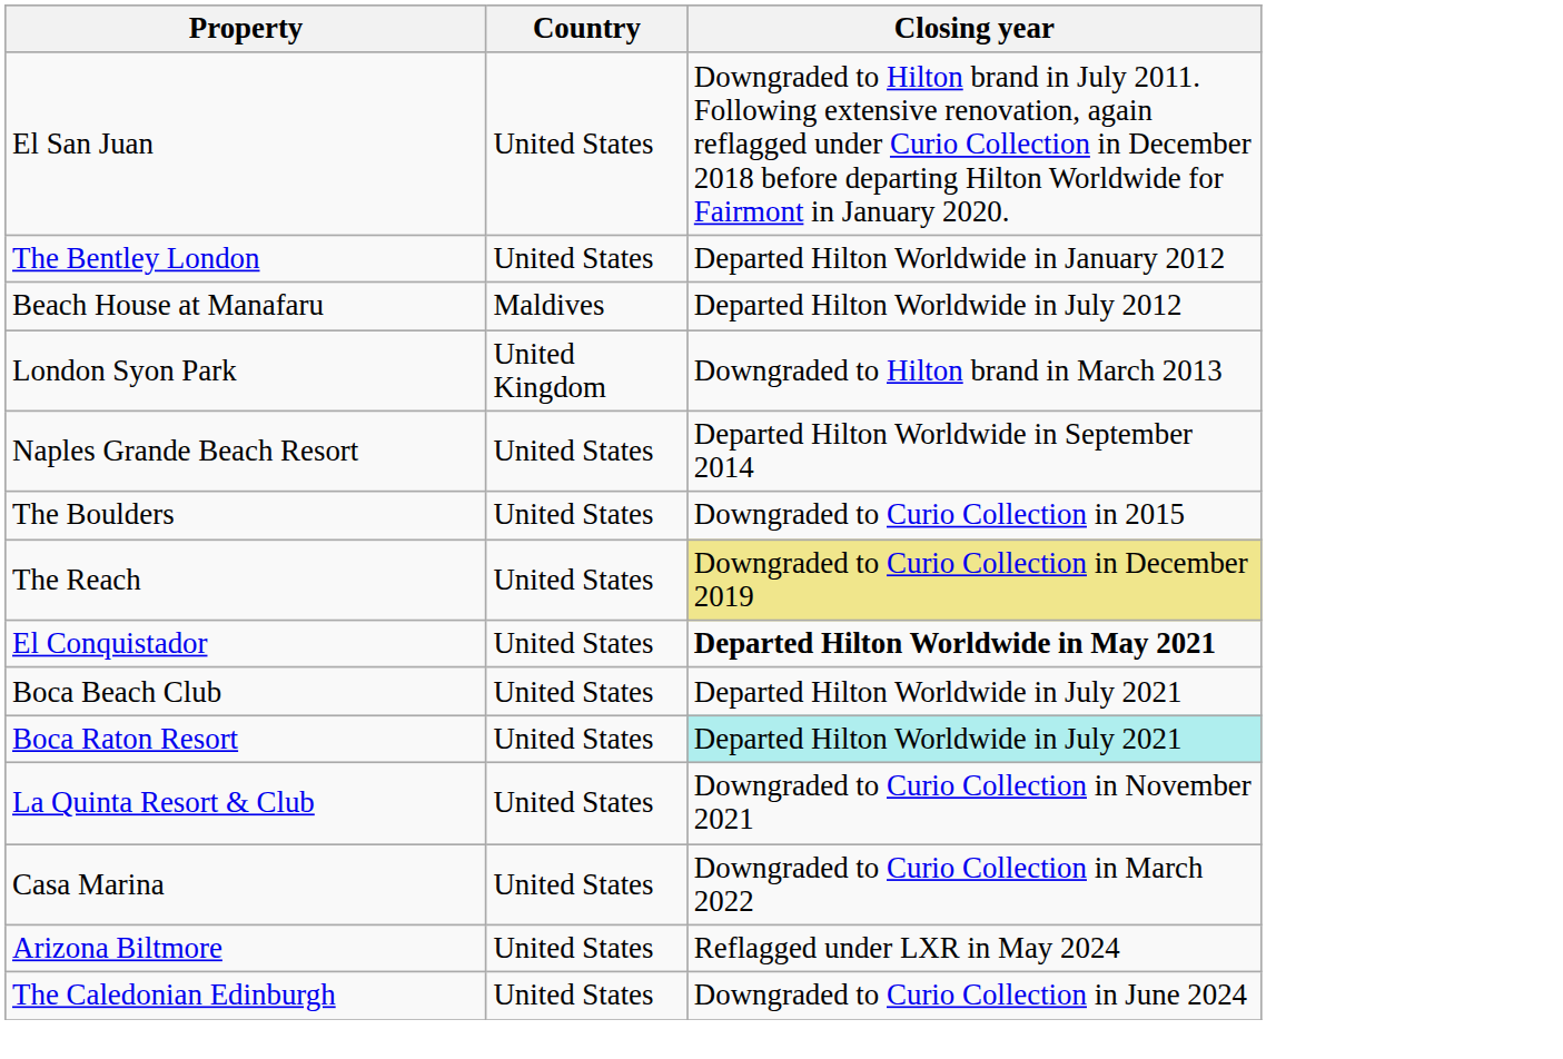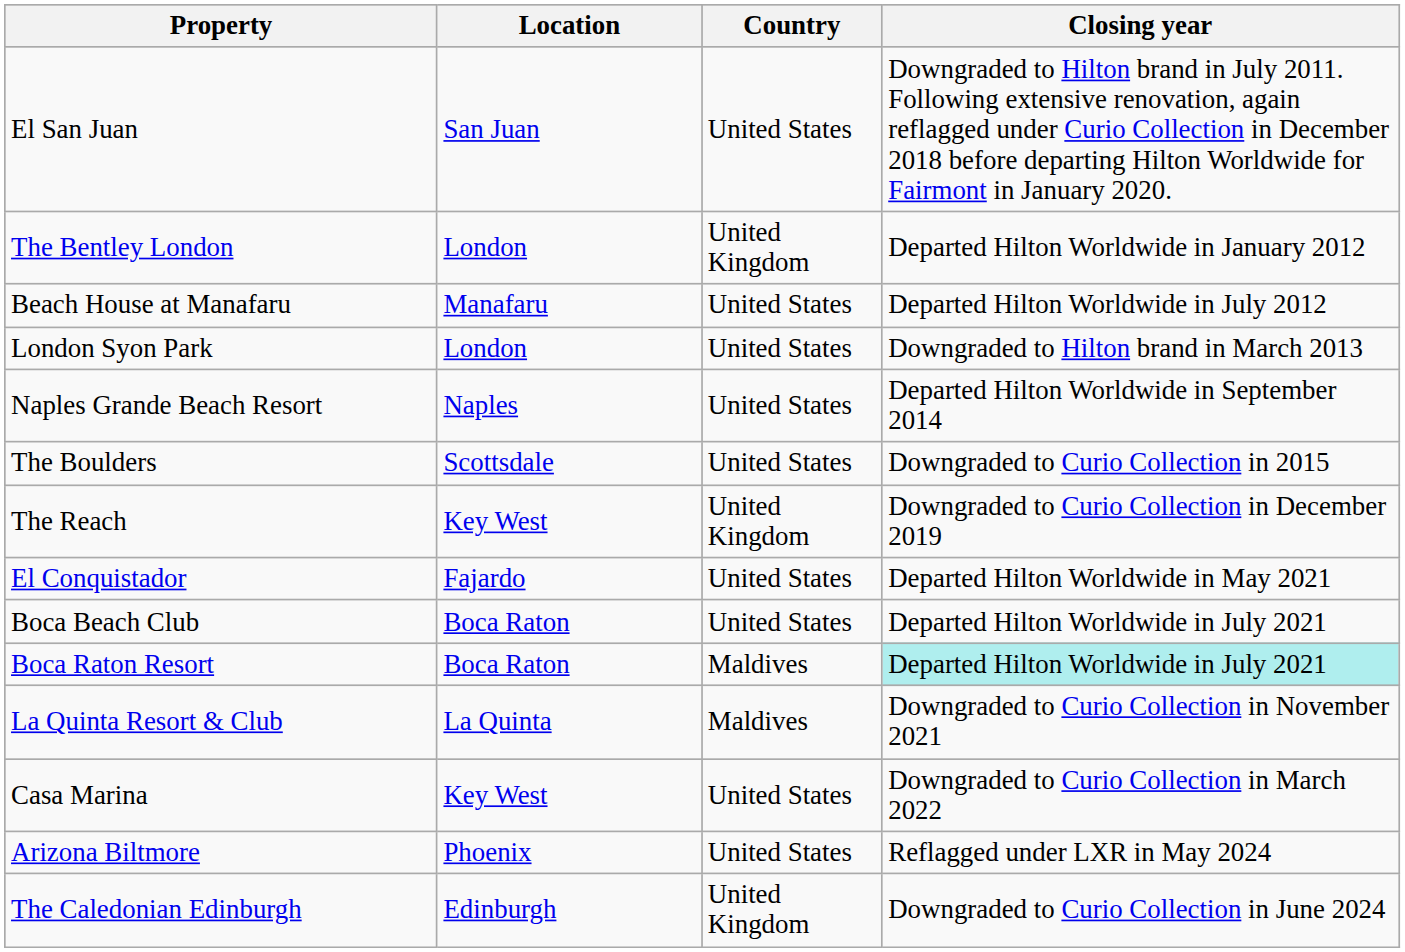 <table class="wikitable sortable">
 <tr>
 <th style="width:250px;">Property</th>
+<th style="width:150px;">Location</th>
 <th style="width:100px;">Country</th>
 <th style="width:300px;">Closing year</th>
 </tr>
 <tr>
 <td>El San Juan</td>
+<td><a href='#'>San Juan</a></td>
 <td>United States</td>
 <td>Downgraded to <a href='#'>Hilton</a> brand in July 2011.  Following extensive renovation, again reflagged under <a href='#'>Curio Collection</a> in December 2018 before departing Hilton Worldwide for <a href='#'>Fairmont</a> in January 2020.</td>
 </tr>
 <tr>
 <td><a href='#'>The Bentley London</a></td>
-<td>United States</td>
+<td><a href='#'>London</a></td>
+<td>United Kingdom</td>
 <td>Departed Hilton Worldwide in January 2012</td>
 </tr>
 <tr>
 <td>Beach House at Manafaru</td>
-<td>Maldives</td>
+<td><a href='#'>Manafaru</a></td>
+<td>United States</td>
 <td>Departed Hilton Worldwide in July 2012</td>
 </tr>
 <tr>
 <td>London Syon Park</td>
-<td>United Kingdom</td>
+<td><a href='#'>London</a></td>
+<td>United States</td>
 <td>Downgraded to <a href='#'>Hilton</a> brand in March 2013</td>
 </tr>
 <tr>
 <td>Naples Grande Beach Resort</td>
+<td><a href='#'>Naples</a></td>
 <td>United States</td>
 <td>Departed Hilton Worldwide in September 2014</td>
 </tr>
 <tr>
 <td>The Boulders</td>
+<td><a href='#'>Scottsdale</a></td>
 <td>United States</td>
 <td>Downgraded to <a href='#'>Curio Collection</a> in 2015</td>
 </tr>
 <tr>
 <td>The Reach</td>
-<td>United States</td>
-<td style="background: khaki;">Downgraded to <a href='#'>Curio Collection</a> in December 2019</td>
+<td><a href='#'>Key West</a></td>
+<td>United Kingdom</td>
+<td>Downgraded to <a href='#'>Curio Collection</a> in December 2019</td>
 </tr>
 <tr>
 <td><a href='#'>El Conquistador</a></td>
+<td><a href='#'>Fajardo</a></td>
 <td>United States</td>
-<td><strong>Departed Hilton Worldwide in May 2021</strong></td>
+<td>Departed Hilton Worldwide in May 2021</td>
 </tr>
 <tr>
 <td>Boca Beach Club</td>
+<td><a href='#'>Boca Raton</a></td>
 <td>United States</td>
 <td>Departed Hilton Worldwide in July 2021</td>
 </tr>
 <tr>
 <td><a href='#'>Boca Raton Resort</a></td>
-<td>United States</td>
+<td><a href='#'>Boca Raton</a></td>
+<td>Maldives</td>
 <td style="background: paleturquoise;">Departed Hilton Worldwide in July 2021</td>
 </tr>
 <tr>
 <td><a href='#'>La Quinta Resort & Club</a></td>
-<td>United States</td>
+<td><a href='#'>La Quinta</a></td>
+<td>Maldives</td>
 <td>Downgraded to <a href='#'>Curio Collection</a> in November 2021</td>
 </tr>
 <tr>
 <td>Casa Marina</td>
+<td><a href='#'>Key West</a></td>
 <td>United States</td>
 <td>Downgraded to <a href='#'>Curio Collection</a> in March 2022</td>
 </tr>
 <tr>
 <td><a href='#'>Arizona Biltmore</a></td>
+<td><a href='#'>Phoenix</a></td>
 <td>United States</td>
 <td>Reflagged under LXR in May 2024</td>
 </tr>
 <tr>
 <td><a href='#'>The Caledonian Edinburgh</a></td>
-<td>United States</td>
+<td><a href='#'>Edinburgh</a></td>
+<td>United Kingdom</td>
 <td>Downgraded to <a href='#'>Curio Collection</a> in June 2024</td>
 </tr>
 </table>
